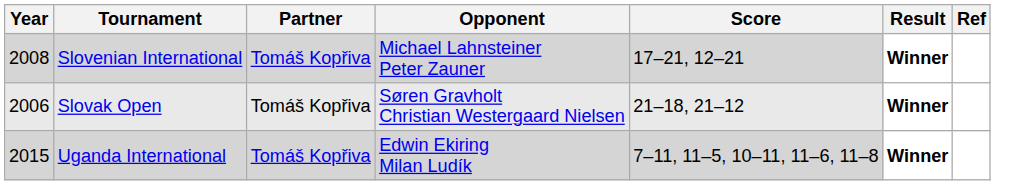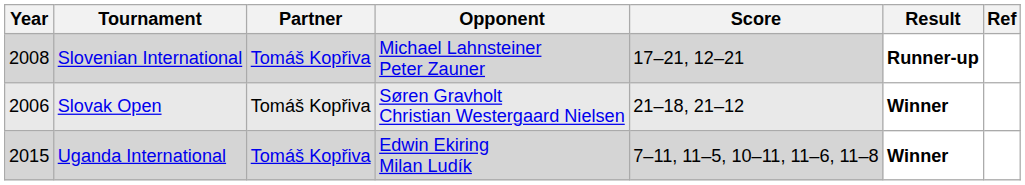 <table class="sortable wikitable" style="font-size: 90%;">
 <tr>
 <th>Year</th>
 <th>Tournament</th>
 <th>Partner</th>
 <th>Opponent</th>
 <th>Score</th>
 <th>Result</th>
 <th>Ref</th>
 </tr>
 <tr style="background:#D5D5D5">
 <td align="center">2008</td>
 <td align="left"><a href='#'>Slovenian International</a></td>
 <td align="left"> <a href='#'>Tomáš Kopřiva</a></td>
 <td align="left"> <a href='#'>Michael Lahnsteiner</a><br> <a href='#'>Peter Zauner</a></td>
 <td align="left">17–21, 12–21</td>
-<td style="text-align:left; background:white"> <strong>Winner</strong></td>
+<td style="text-align:left; background:white"> <strong>Runner-up</strong></td>
 <td style="text-align:center; background:white"></td>
 </tr>
 <tr style="background:#E9E9E9">
 <td align="center">2006</td>
 <td align="left"><a href='#'>Slovak Open</a></td>
 <td align="left"> Tomáš Kopřiva</td>
 <td align="left"> <a href='#'>Søren Gravholt</a><br> <a href='#'>Christian Westergaard Nielsen</a></td>
 <td align="left">21–18, 21–12</td>
 <td style="text-align:left; background:white"> <strong>Winner</strong></td>
 <td style="text-align:center; background:white"></td>
 </tr>
 <tr style="background:#D5D5D5">
 <td align="center">2015</td>
 <td align="left"><a href='#'>Uganda International</a></td>
 <td align="left"> <a href='#'>Tomáš Kopřiva</a></td>
 <td align="left"> <a href='#'>Edwin Ekiring</a><br> <a href='#'>Milan Ludík</a></td>
 <td align="left">7–11, 11–5, 10–11, 11–6, 11–8</td>
 <td style="text-align:left; background:white"> <strong>Winner</strong></td>
 <td style="text-align:center; background:white"></td>
 </tr>
 </table>
